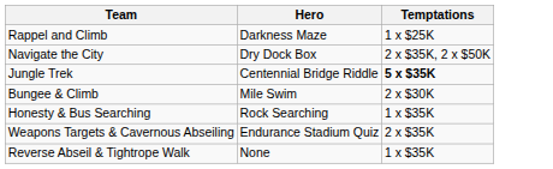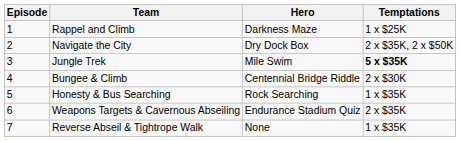 <table class="wikitable">
 <tr>
+<th>Episode</th>
 <th>Team</th>
 <th>Hero</th>
 <th>Temptations</th>
 </tr>
 <tr>
+<td>1</td>
 <td>Rappel and Climb</td>
 <td>Darkness Maze</td>
 <td>1 x $25K</td>
 </tr>
 <tr>
+<td>2</td>
 <td>Navigate the City</td>
 <td>Dry Dock Box</td>
 <td>2 x $35K, 2 x $50K</td>
 </tr>
 <tr>
+<td>3</td>
 <td>Jungle Trek</td>
-<td>Centennial Bridge Riddle</td>
+<td>Mile Swim</td>
 <td><strong>5 x $35K</strong></td>
 </tr>
 <tr>
+<td>4</td>
 <td>Bungee & Climb</td>
-<td>Mile Swim</td>
+<td>Centennial Bridge Riddle</td>
 <td>2 x $30K</td>
 </tr>
 <tr>
+<td>5</td>
 <td>Honesty & Bus Searching</td>
 <td>Rock Searching</td>
 <td>1 x $35K</td>
 </tr>
 <tr>
+<td>6</td>
 <td>Weapons Targets & Cavernous Abseiling</td>
 <td>Endurance Stadium Quiz</td>
 <td>2 x $35K</td>
 </tr>
 <tr>
+<td>7</td>
 <td>Reverse Abseil & Tightrope Walk</td>
 <td>None</td>
 <td>1 x $35K</td>
 </tr>
 </table>
